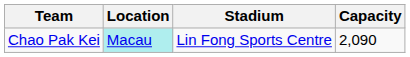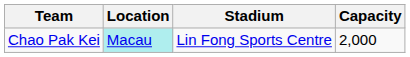 <table class="wikitable sortable">
 <tr>
 <th>Team</th>
 <th>Location</th>
 <th>Stadium</th>
 <th>Capacity</th>
 </tr>
 <tr>
 <td><a href='#'>Chao Pak Kei</a></td>
 <td style="background: paleturquoise;"><a href='#'>Macau</a></td>
 <td><a href='#'>Lin Fong Sports Centre</a></td>
-<td>2,090</td>
+<td>2,000</td>
 </tr>
 </table>
